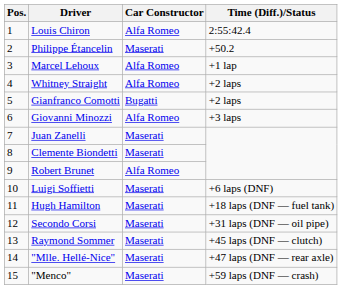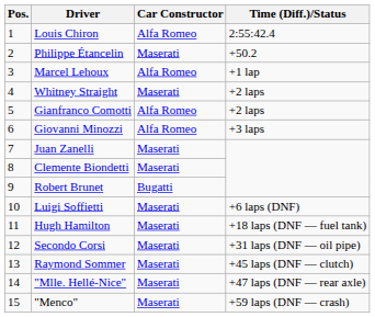 <table class="wikitable">
 <tr>
 <th>Pos.</th>
 <th>Driver</th>
 <th>Car Constructor</th>
 <th>Time (Diff.)/Status</th>
 </tr>
 <tr>
 <td>1</td>
 <td><a href='#'>Louis Chiron</a></td>
 <td><a href='#'>Alfa Romeo</a></td>
 <td>2:55:42.4</td>
 </tr>
 <tr>
 <td>2</td>
 <td><a href='#'>Philippe Étancelin</a></td>
 <td><a href='#'>Maserati</a></td>
 <td>+50.2</td>
 </tr>
 <tr>
 <td>3</td>
 <td><a href='#'>Marcel Lehoux</a></td>
 <td><a href='#'>Alfa Romeo</a></td>
 <td>+1 lap</td>
 </tr>
 <tr>
 <td>4</td>
 <td><a href='#'>Whitney Straight</a></td>
-<td><a href='#'>Alfa Romeo</a></td>
+<td><a href='#'>Maserati</a></td>
 <td>+2 laps</td>
 </tr>
 <tr>
 <td>5</td>
 <td><a href='#'>Gianfranco Comotti</a></td>
-<td><a href='#'>Bugatti</a></td>
+<td><a href='#'>Alfa Romeo</a></td>
 <td>+2 laps</td>
 </tr>
 <tr>
 <td>6</td>
 <td><a href='#'>Giovanni Minozzi</a></td>
 <td><a href='#'>Alfa Romeo</a></td>
 <td>+3 laps</td>
 </tr>
 <tr>
 <td>7</td>
 <td><a href='#'>Juan Zanelli</a></td>
 <td><a href='#'>Maserati</a></td>
 <td rowspan="3"></td>
 </tr>
 <tr>
 <td>8</td>
 <td><a href='#'>Clemente Biondetti</a></td>
 <td><a href='#'>Maserati</a></td>
 </tr>
 <tr>
 <td>9</td>
 <td><a href='#'>Robert Brunet</a></td>
-<td><a href='#'>Alfa Romeo</a></td>
+<td><a href='#'>Bugatti</a></td>
 </tr>
 <tr>
 <td>10</td>
 <td><a href='#'>Luigi Soffietti</a></td>
 <td><a href='#'>Maserati</a></td>
 <td>+6 laps (DNF)</td>
 </tr>
 <tr>
 <td>11</td>
 <td><a href='#'>Hugh Hamilton</a></td>
 <td><a href='#'>Maserati</a></td>
 <td>+18 laps (DNF — fuel tank)</td>
 </tr>
 <tr>
 <td>12</td>
 <td><a href='#'>Secondo Corsi</a></td>
 <td><a href='#'>Maserati</a></td>
 <td>+31 laps (DNF — oil pipe)</td>
 </tr>
 <tr>
 <td>13</td>
 <td><a href='#'>Raymond Sommer</a></td>
 <td><a href='#'>Maserati</a></td>
 <td>+45 laps (DNF — clutch)</td>
 </tr>
 <tr>
 <td>14</td>
 <td><a href='#'>"Mlle. Hellé-Nice"</a></td>
 <td><a href='#'>Maserati</a></td>
 <td>+47 laps (DNF — rear axle)</td>
 </tr>
 <tr>
 <td>15</td>
 <td>"Menco"</td>
 <td><a href='#'>Maserati</a></td>
 <td>+59 laps (DNF — crash)</td>
 </tr>
 </table>
